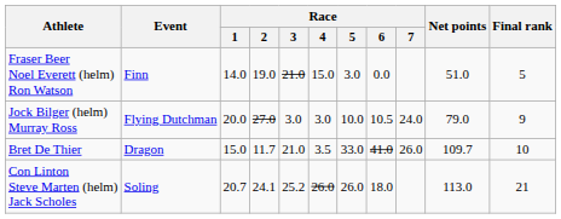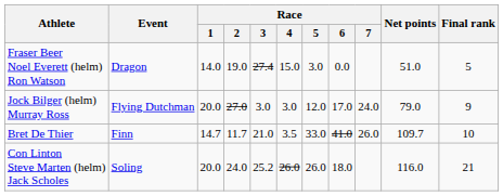 <table class="wikitable" style="font-size:90%">
 <tr>
 <th rowspan=2>Athlete</th>
 <th rowspan=2>Event</th>
 <th colspan=7>Race</th>
 <th rowspan=2>Net points</th>
 <th rowspan=2>Final rank</th>
 </tr>
 <tr style="font-size:95%">
 <th>1</th>
 <th>2</th>
 <th>3</th>
 <th>4</th>
 <th>5</th>
 <th>6</th>
 <th>7</th>
 </tr>
 <tr align=center>
 <td align=left><a href='#'>Fraser Beer</a><br><a href='#'>Noel Everett</a> (helm)<br><a href='#'>Ron Watson</a></td>
-<td align=left><a href='#'>Finn</a></td>
+<td align=left><a href='#'>Dragon</a></td>
 <td>14.0</td>
 <td>19.0</td>
-<td><s>21.0</s></td>
+<td><s>27.4</s></td>
 <td>15.0</td>
 <td>3.0</td>
 <td>0.0</td>
 <td></td>
 <td>51.0</td>
 <td>5</td>
 </tr>
 <tr align=center>
 <td align=left><a href='#'>Jock Bilger</a> (helm)<br><a href='#'>Murray Ross</a></td>
 <td align=left><a href='#'>Flying Dutchman</a></td>
 <td>20.0</td>
 <td><s>27.0</s></td>
 <td>3.0</td>
 <td>3.0</td>
-<td>10.0</td>
-<td>10.5</td>
+<td>12.0</td>
+<td>17.0</td>
 <td>24.0</td>
 <td>79.0</td>
 <td>9</td>
 </tr>
 <tr align=center>
 <td align=left><a href='#'>Bret De Thier</a></td>
-<td align=left><a href='#'>Dragon</a></td>
-<td>15.0</td>
+<td align=left><a href='#'>Finn</a></td>
+<td>14.7</td>
 <td>11.7</td>
 <td>21.0</td>
 <td>3.5</td>
 <td>33.0</td>
 <td><s>41.0<br></s></td>
 <td>26.0</td>
 <td>109.7</td>
 <td>10</td>
 </tr>
 <tr align=center>
 <td align=left><a href='#'>Con Linton</a><br><a href='#'>Steve Marten</a> (helm)<br><a href='#'>Jack Scholes</a></td>
 <td align=left><a href='#'>Soling</a></td>
-<td>20.7</td>
-<td>24.1</td>
+<td>20.0</td>
+<td>24.0</td>
 <td>25.2</td>
 <td><s>26.0</s></td>
 <td>26.0</td>
 <td>18.0</td>
 <td></td>
-<td>113.0</td>
+<td>116.0</td>
 <td>21</td>
 </tr>
 </table>
